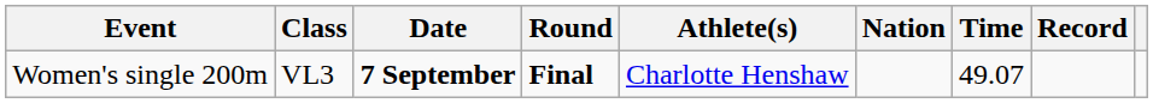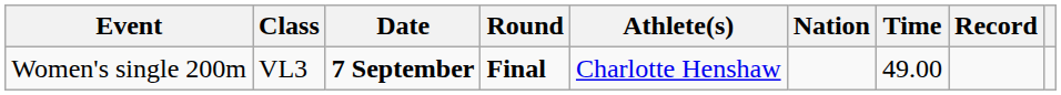 <table class="wikitable sortable">
 <tr>
 <th>Event</th>
 <th>Class</th>
 <th>Date</th>
 <th>Round</th>
 <th>Athlete(s)</th>
 <th>Nation</th>
 <th>Time</th>
 <th>Record</th>
 <th class="unsortable"></th>
 </tr>
 <tr>
 <td>Women's single 200m</td>
 <td>VL3</td>
 <td><strong>7 September</strong></td>
 <td><strong>Final</strong></td>
 <td><a href='#'>Charlotte Henshaw</a></td>
 <td></td>
-<td>49.07</td>
+<td>49.00</td>
 <td></td>
 <td></td>
 </tr>
 </table>
